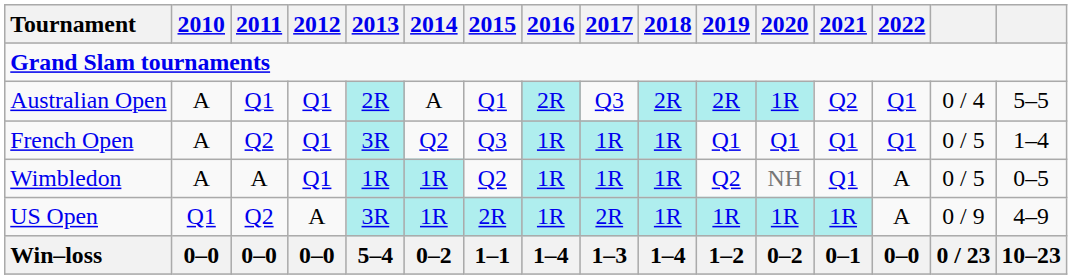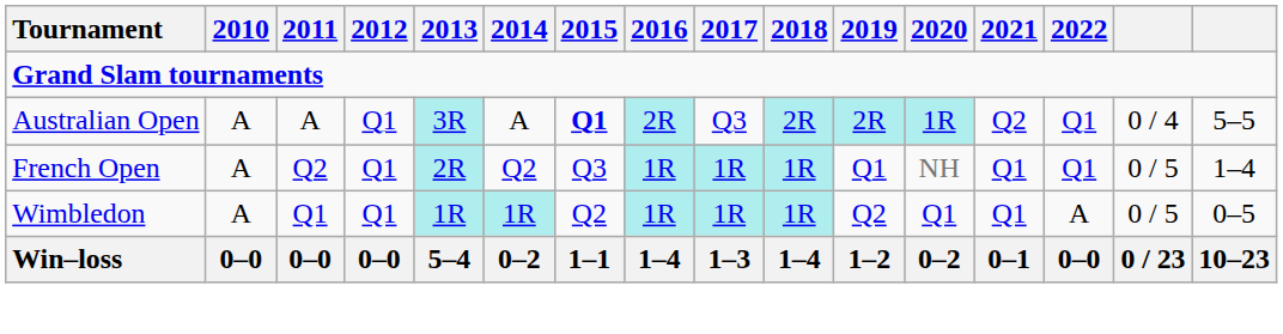 <table class=wikitable style=text-align:center;font-size:97%>
 <tr>
 <th style=text-align:left>Tournament</th>
 <th><a href='#'>2010</a></th>
 <th><a href='#'>2011</a></th>
 <th><a href='#'>2012</a></th>
 <th><a href='#'>2013</a></th>
 <th><a href='#'>2014</a></th>
 <th><a href='#'>2015</a></th>
 <th><a href='#'>2016</a></th>
 <th><a href='#'>2017</a></th>
 <th><a href='#'>2018</a></th>
 <th><a href='#'>2019</a></th>
 <th><a href='#'>2020</a></th>
 <th><a href='#'>2021</a></th>
 <th><a href='#'>2022</a></th>
 <th></th>
 <th></th>
 </tr>
 <tr>
 <td colspan="16" style="text-align:left"><strong><a href='#'>Grand Slam tournaments</a></strong></td>
 </tr>
 <tr>
 <td align=left><a href='#'>Australian Open</a></td>
 <td>A</td>
-<td><a href='#'>Q1</a></td>
-<td><a href='#'>Q1</a></td>
-<td bgcolor=afeeee><a href='#'>2R</a></td>
 <td>A</td>
 <td><a href='#'>Q1</a></td>
+<td bgcolor=afeeee><a href='#'>3R</a></td>
+<td>A</td>
+<td><strong><a href='#'>Q1</a></strong></td>
 <td bgcolor=afeeee><a href='#'>2R</a></td>
 <td><a href='#'>Q3</a></td>
 <td bgcolor=afeeee><a href='#'>2R</a></td>
 <td bgcolor=afeeee><a href='#'>2R</a></td>
 <td bgcolor=afeeee><a href='#'>1R</a></td>
 <td><a href='#'>Q2</a></td>
 <td><a href='#'>Q1</a></td>
 <td>0 / 4</td>
 <td>5–5</td>
 </tr>
 <tr>
 <td align=left><a href='#'>French Open</a></td>
 <td>A</td>
 <td><a href='#'>Q2</a></td>
 <td><a href='#'>Q1</a></td>
-<td bgcolor=afeeee><a href='#'>3R</a></td>
+<td bgcolor=afeeee><a href='#'>2R</a></td>
 <td><a href='#'>Q2</a></td>
 <td><a href='#'>Q3</a></td>
 <td bgcolor=afeeee><a href='#'>1R</a></td>
 <td bgcolor=afeeee><a href='#'>1R</a></td>
 <td bgcolor=afeeee><a href='#'>1R</a></td>
 <td><a href='#'>Q1</a></td>
-<td><a href='#'>Q1</a></td>
+<td style=color:#767676>NH</td>
 <td><a href='#'>Q1</a></td>
 <td><a href='#'>Q1</a></td>
 <td>0 / 5</td>
 <td>1–4</td>
 </tr>
 <tr>
 <td align=left><a href='#'>Wimbledon</a></td>
 <td>A</td>
-<td>A</td>
+<td><a href='#'>Q1</a></td>
 <td><a href='#'>Q1</a></td>
 <td bgcolor=afeeee><a href='#'>1R</a></td>
 <td bgcolor=afeeee><a href='#'>1R</a></td>
 <td><a href='#'>Q2</a></td>
 <td bgcolor=afeeee><a href='#'>1R</a></td>
 <td bgcolor=afeeee><a href='#'>1R</a></td>
 <td bgcolor=afeeee><a href='#'>1R</a></td>
 <td><a href='#'>Q2</a></td>
-<td style=color:#767676>NH</td>
+<td><a href='#'>Q1</a></td>
 <td><a href='#'>Q1</a></td>
 <td>A</td>
 <td>0 / 5</td>
 <td>0–5</td>
-</tr>
-<tr>
-<td align=left><a href='#'>US Open</a></td>
-<td><a href='#'>Q1</a></td>
-<td><a href='#'>Q2</a></td>
-<td>A</td>
-<td bgcolor=afeeee><a href='#'>3R</a></td>
-<td bgcolor=afeeee><a href='#'>1R</a></td>
-<td bgcolor=afeeee><a href='#'>2R</a></td>
-<td bgcolor=afeeee><a href='#'>1R</a></td>
-<td bgcolor=afeeee><a href='#'>2R</a></td>
-<td bgcolor=afeeee><a href='#'>1R</a></td>
-<td bgcolor=afeeee><a href='#'>1R</a></td>
-<td bgcolor=afeeee><a href='#'>1R</a></td>
-<td bgcolor=afeeee><a href='#'>1R</a></td>
-<td>A</td>
-<td>0 / 9</td>
-<td>4–9</td>
 </tr>
 <tr>
 <th style=text-align:left>Win–loss</th>
 <th>0–0</th>
 <th>0–0</th>
 <th>0–0</th>
 <th>5–4</th>
 <th>0–2</th>
 <th>1–1</th>
 <th>1–4</th>
 <th>1–3</th>
 <th>1–4</th>
 <th>1–2</th>
 <th>0–2</th>
 <th>0–1</th>
 <th>0–0</th>
 <th>0 / 23</th>
 <th>10–23</th>
 </tr>
 </table>
